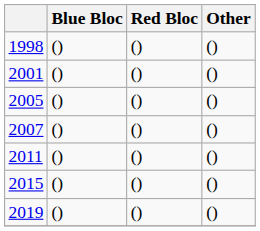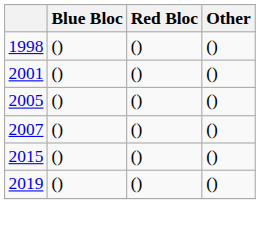 <table class="wikitable">
 <tr>
 <th></th>
 <th>Blue Bloc</th>
 <th>Red Bloc</th>
 <th>Other</th>
 </tr>
 <tr>
 <td><a href='#'>1998</a></td>
 <td> ()</td>
 <td> ()</td>
 <td> ()</td>
 </tr>
 <tr>
 <td><a href='#'>2001</a></td>
 <td> ()</td>
 <td> ()</td>
 <td> ()</td>
 </tr>
 <tr>
 <td><a href='#'>2005</a></td>
 <td> ()</td>
 <td> ()</td>
 <td> ()</td>
 </tr>
 <tr>
 <td><a href='#'>2007</a></td>
 <td> ()</td>
 <td> ()</td>
 <td> ()</td>
 </tr>
 <tr>
-<td><a href='#'>2011</a></td>
-<td> ()</td>
-<td> ()</td>
-<td> ()</td>
-</tr>
-<tr>
 <td><a href='#'>2015</a></td>
 <td> ()</td>
 <td> ()</td>
 <td> ()</td>
 </tr>
 <tr>
 <td><a href='#'>2019</a></td>
 <td> ()</td>
 <td> ()</td>
 <td> ()</td>
 </tr>
 <tr>
 </tr>
 </table>
